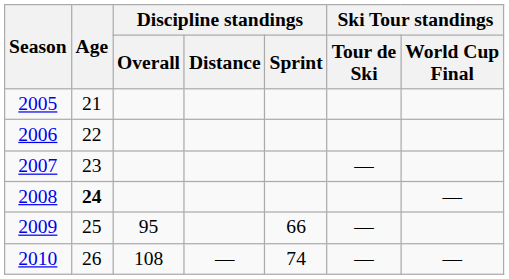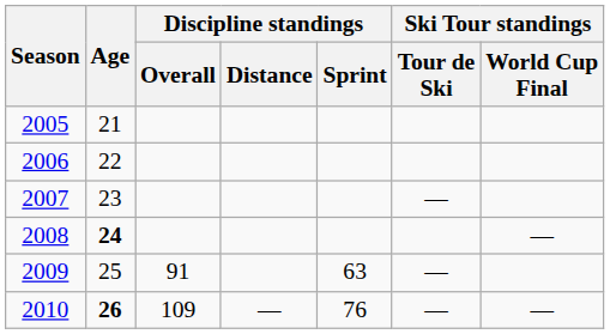 <table class="wikitable" style="text-align: center;">
 <tr>
 <th rowspan="2" scope="col">Season</th>
 <th rowspan="2" scope="col">Age</th>
 <th colspan="3" scope="col">Discipline standings</th>
 <th colspan="2" scope="col">Ski Tour standings</th>
 </tr>
 <tr>
 <th scope="col">Overall</th>
 <th scope="col">Distance</th>
 <th scope="col">Sprint</th>
 <th scope="col">Tour de<br>Ski</th>
 <th scope="col">World Cup<br>Final</th>
 </tr>
 <tr>
 <td><a href='#'>2005</a></td>
 <td>21</td>
 <td></td>
 <td></td>
 <td></td>
 <td></td>
 <td></td>
 </tr>
 <tr>
 <td><a href='#'>2006</a></td>
 <td>22</td>
 <td></td>
 <td></td>
 <td></td>
 <td></td>
 <td></td>
 </tr>
 <tr>
 <td><a href='#'>2007</a></td>
 <td>23</td>
 <td></td>
 <td></td>
 <td></td>
 <td>—</td>
 <td></td>
 </tr>
 <tr>
 <td><a href='#'>2008</a></td>
 <td><strong>24</strong></td>
 <td></td>
 <td></td>
 <td></td>
 <td></td>
 <td>—</td>
 </tr>
 <tr>
 <td><a href='#'>2009</a></td>
 <td>25</td>
-<td>95</td>
+<td>91</td>
 <td></td>
-<td>66</td>
+<td>63</td>
 <td>—</td>
 <td></td>
 </tr>
 <tr>
 <td><a href='#'>2010</a></td>
-<td>26</td>
-<td>108</td>
+<td><strong>26</strong></td>
+<td>109</td>
 <td>—</td>
-<td>74</td>
+<td>76</td>
 <td>—</td>
 <td>—</td>
 </tr>
 </table>
